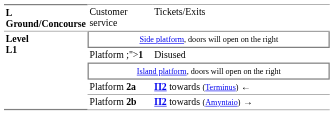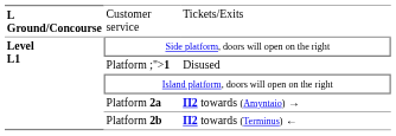 <table table border=0 cellspacing=0 cellpadding=3>
 <tr>
 <td style="border-bottom:solid 1px gray;border-top:solid 2px gray;" width=50 valign=top><strong>L<br>Ground/Concourse</strong></td>
 <td style="border-top:solid 1px gray;border-bottom:solid 1px gray;" width=100 valign=top>Customer service</td>
 <td style="border-top:solid 1px gray;border-bottom:solid 1px gray;" width=285 valign=top>Tickets/Exits</td>
 </tr>
 <tr>
 <td style="border-bottom:solid 2px gray;" rowspan=6 valign=top><strong>Level<br>L1</strong></td>
 <td style="border-top:solid 1px gray;border-right:solid 2px gray;border-left:solid 2px gray;border-bottom:solid 2px gray;text-align:center;" colspan=2><small><a href='#'>Side platform</a>, doors will open on the right</small></td>
 </tr>
 <tr>
 <td>Platform <span>;"><strong>1</strong></span></td>
 <td>Disused</td>
 </tr>
 <tr>
 <td style="border-top:solid 2px gray;border-right:solid 2px gray;border-left:solid 2px gray;border-bottom:solid 2px gray;text-align:center;" colspan=2><small><a href='#'>Island platform</a>, doors will open on the right</small></td>
 </tr>
 <tr>
 <td style="border-bottom:solid 1px gray;">Platform <span><strong>2a</strong></span></td>
-<td style="border-bottom:solid 1px gray;"><span><a href='#'><span><strong>Π2</strong></span></a></span>  towards  <small>(<a href='#'>Terminus</a>)</small> ←</td>
+<td style="border-bottom:solid 1px gray;"><span><a href='#'><span><strong>Π2</strong></span></a></span>  towards  <small>(<a href='#'>Amyntaio</a>)</small> →</td>
 </tr>
 <tr>
 <td style="border-bottom:solid 1px gray;">Platform <span><strong>2b</strong></span></td>
-<td style="border-bottom:solid 1px gray;"><span><a href='#'><span><strong>Π2</strong></span></a></span>  towards  <small>(<a href='#'>Amyntaio</a>)</small> →</td>
+<td style="border-bottom:solid 1px gray;"><span><a href='#'><span><strong>Π2</strong></span></a></span>  towards  <small>(<a href='#'>Terminus</a>)</small> ←</td>
 </tr>
 <tr>
 </tr>
 <tr>
 </tr>
 </table>
